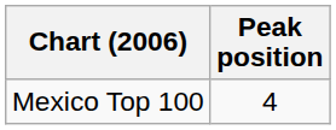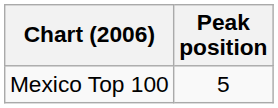 <table class="wikitable">
 <tr>
 <th align="left">Chart (2006)</th>
 <th align="left">Peak<br>position</th>
 </tr>
 <tr>
 <td align="left">Mexico Top 100</td>
-<td align="center">4</td>
+<td align="center">5</td>
 </tr>
 </table>
